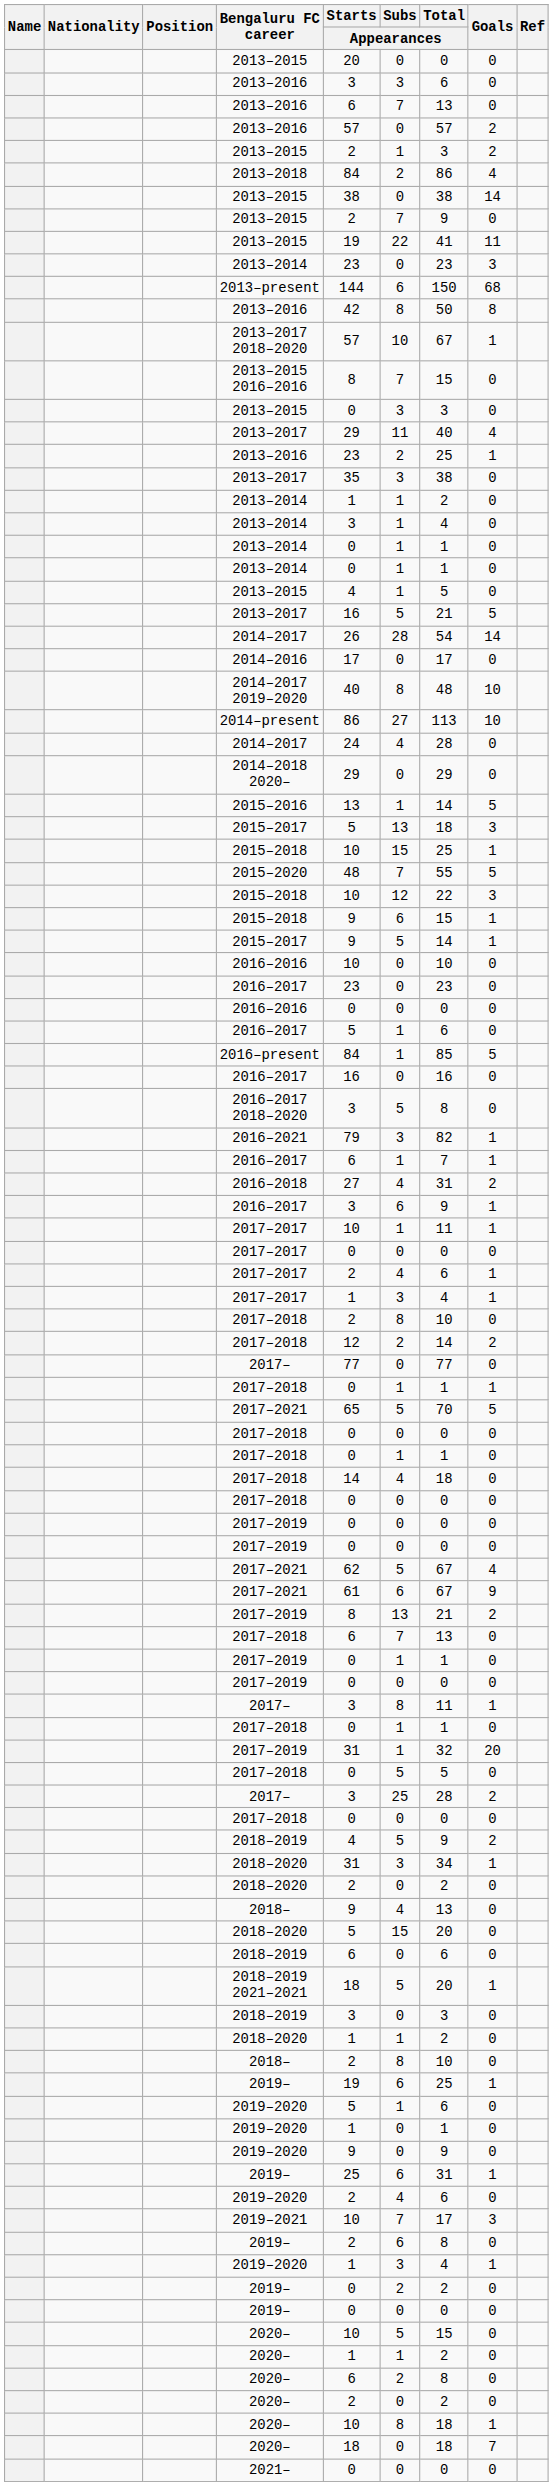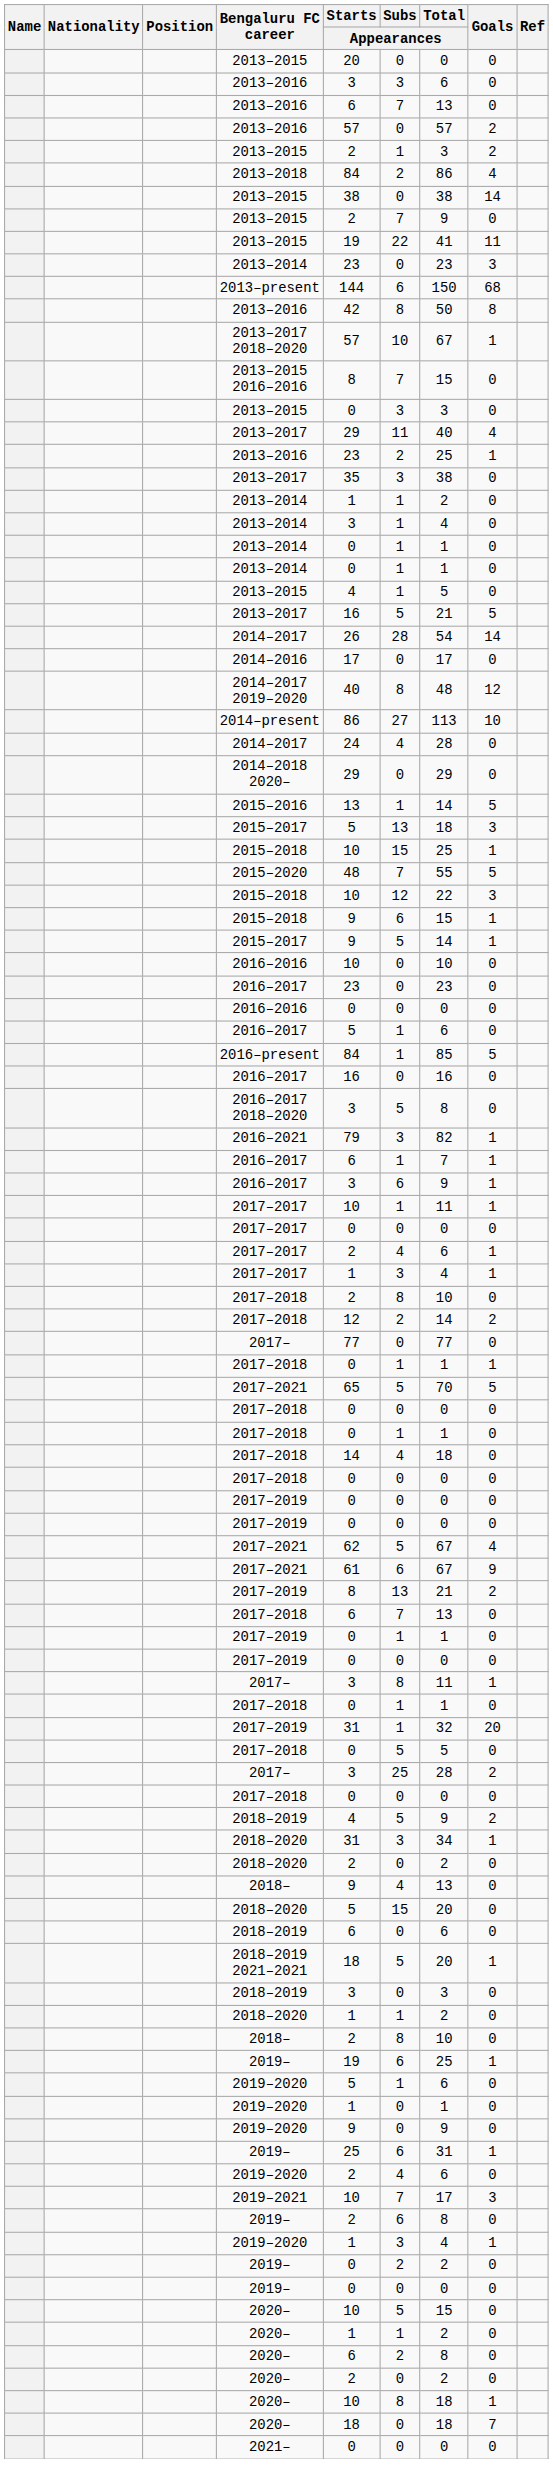 <table class="wikitable plainrowheaders sortable" style="text-align:center">
 <tr>
 <th scope="col" rowspan="2">Name</th>
 <th scope="col" rowspan="2">Nationality</th>
 <th scope="col" rowspan="2">Position</th>
 <th scope="col" rowspan="2">Bengaluru FC<br>career</th>
 <th scope="col">Starts</th>
 <th scope="col">Subs</th>
 <th scope="col">Total</th>
 <th scope="col" rowspan="2">Goals</th>
 <th scope="col" rowspan="2" class="unsortable">Ref</th>
 </tr>
 <tr class="unsortable">
 <th scope="col" colspan="3">Appearances</th>
 </tr>
 <tr>
 <th scope="row" align="left"></th>
 <td></td>
 <td></td>
 <td>2013–2015</td>
 <td>20</td>
 <td>0</td>
 <td>0</td>
 <td>0</td>
 <td></td>
 </tr>
 <tr>
 <th scope="row" align="left"></th>
 <td></td>
 <td></td>
 <td>2013–2016</td>
 <td>3</td>
 <td>3</td>
 <td>6</td>
 <td>0</td>
 <td></td>
 </tr>
 <tr>
 <th scope="row" align="left"></th>
 <td></td>
 <td></td>
 <td>2013–2016</td>
 <td>6</td>
 <td>7</td>
 <td>13</td>
 <td>0</td>
 <td></td>
 </tr>
 <tr>
 <th scope="row" align="left"></th>
 <td></td>
 <td></td>
 <td>2013–2016</td>
 <td>57</td>
 <td>0</td>
 <td>57</td>
 <td>2</td>
 <td></td>
 </tr>
 <tr>
 <th scope="row" align="left"></th>
 <td></td>
 <td></td>
 <td>2013–2015</td>
 <td>2</td>
 <td>1</td>
 <td>3</td>
 <td>2</td>
 <td></td>
 </tr>
 <tr>
 <th scope="row" align="left"></th>
 <td></td>
 <td></td>
 <td>2013–2018</td>
 <td>84</td>
 <td>2</td>
 <td>86</td>
 <td>4</td>
 <td></td>
 </tr>
 <tr>
 <th scope="row" align="left"></th>
 <td></td>
 <td></td>
 <td>2013–2015</td>
 <td>38</td>
 <td>0</td>
 <td>38</td>
 <td>14</td>
 <td></td>
 </tr>
 <tr>
 <th scope="row" align="left"></th>
 <td></td>
 <td></td>
 <td>2013–2015</td>
 <td>2</td>
 <td>7</td>
 <td>9</td>
 <td>0</td>
 <td></td>
 </tr>
 <tr>
 <th scope="row" align="left"></th>
 <td></td>
 <td></td>
 <td>2013–2015</td>
 <td>19</td>
 <td>22</td>
 <td>41</td>
 <td>11</td>
 <td></td>
 </tr>
 <tr>
 <th scope="row" align="left"></th>
 <td></td>
 <td></td>
 <td>2013–2014</td>
 <td>23</td>
 <td>0</td>
 <td>23</td>
 <td>3</td>
 <td></td>
 </tr>
 <tr>
 <th scope="row" align="left"></th>
 <td></td>
 <td></td>
 <td>2013–present</td>
 <td>144</td>
 <td>6</td>
 <td>150</td>
 <td>68</td>
 <td></td>
 </tr>
 <tr>
 <th scope="row" align="left"></th>
 <td></td>
 <td></td>
 <td>2013–2016</td>
 <td>42</td>
 <td>8</td>
 <td>50</td>
 <td>8</td>
 <td></td>
 </tr>
 <tr>
 <th scope="row" align="left"></th>
 <td></td>
 <td></td>
 <td>2013–2017<br>2018–2020</td>
 <td>57</td>
 <td>10</td>
 <td>67</td>
 <td>1</td>
 <td></td>
 </tr>
 <tr>
 <th scope="row" align="left"></th>
 <td></td>
 <td></td>
 <td>2013–2015<br>2016–2016</td>
 <td>8</td>
 <td>7</td>
 <td>15</td>
 <td>0</td>
 <td></td>
 </tr>
 <tr>
 <th scope="row" align="left"></th>
 <td></td>
 <td></td>
 <td>2013–2015</td>
 <td>0</td>
 <td>3</td>
 <td>3</td>
 <td>0</td>
 <td></td>
 </tr>
 <tr>
 <th scope="row" align="left"></th>
 <td></td>
 <td></td>
 <td>2013–2017</td>
 <td>29</td>
 <td>11</td>
 <td>40</td>
 <td>4</td>
 <td></td>
 </tr>
 <tr>
 <th scope="row" align="left"></th>
 <td></td>
 <td></td>
 <td>2013–2016</td>
 <td>23</td>
 <td>2</td>
 <td>25</td>
 <td>1</td>
 <td></td>
 </tr>
 <tr>
 <th scope="row" align="left"></th>
 <td></td>
 <td></td>
 <td>2013–2017</td>
 <td>35</td>
 <td>3</td>
 <td>38</td>
 <td>0</td>
 <td></td>
 </tr>
 <tr>
 <th scope="row" align="left"></th>
 <td></td>
 <td></td>
 <td>2013–2014</td>
 <td>1</td>
 <td>1</td>
 <td>2</td>
 <td>0</td>
 <td></td>
 </tr>
 <tr>
 <th scope="row" align="left"></th>
 <td></td>
 <td></td>
 <td>2013–2014</td>
 <td>3</td>
 <td>1</td>
 <td>4</td>
 <td>0</td>
 <td></td>
 </tr>
 <tr>
 <th scope="row" align="left"></th>
 <td></td>
 <td></td>
 <td>2013–2014</td>
 <td>0</td>
 <td>1</td>
 <td>1</td>
 <td>0</td>
 <td></td>
 </tr>
 <tr>
 <th scope="row" align="left"></th>
 <td></td>
 <td></td>
 <td>2013–2014</td>
 <td>0</td>
 <td>1</td>
 <td>1</td>
 <td>0</td>
 <td></td>
 </tr>
 <tr>
 <th scope="row" align="left"></th>
 <td></td>
 <td></td>
 <td>2013–2015</td>
 <td>4</td>
 <td>1</td>
 <td>5</td>
 <td>0</td>
 <td></td>
 </tr>
 <tr>
 <th scope="row" align="left"></th>
 <td></td>
 <td></td>
 <td>2013–2017</td>
 <td>16</td>
 <td>5</td>
 <td>21</td>
 <td>5</td>
 <td></td>
 </tr>
 <tr>
 <th scope="row" align="left"></th>
 <td></td>
 <td></td>
 <td>2014–2017</td>
 <td>26</td>
 <td>28</td>
 <td>54</td>
 <td>14</td>
 <td></td>
 </tr>
 <tr>
 <th scope="row" align="left"></th>
 <td></td>
 <td></td>
 <td>2014–2016</td>
 <td>17</td>
 <td>0</td>
 <td>17</td>
 <td>0</td>
 <td></td>
 </tr>
 <tr>
 <th scope="row" align="left"></th>
 <td></td>
 <td></td>
 <td>2014–2017<br>2019–2020</td>
 <td>40</td>
 <td>8</td>
 <td>48</td>
-<td>10</td>
+<td>12</td>
 <td></td>
 </tr>
 <tr>
 <th scope="row" align="left"></th>
 <td></td>
 <td></td>
 <td>2014–present</td>
 <td>86</td>
 <td>27</td>
 <td>113</td>
 <td>10</td>
 <td></td>
 </tr>
 <tr>
 <th scope="row" align="left"></th>
 <td></td>
 <td></td>
 <td>2014–2017</td>
 <td>24</td>
 <td>4</td>
 <td>28</td>
 <td>0</td>
 <td></td>
 </tr>
 <tr>
 <th scope="row" align="left"></th>
 <td></td>
 <td></td>
 <td>2014–2018<br>2020–</td>
 <td>29</td>
 <td>0</td>
 <td>29</td>
 <td>0</td>
 <td></td>
 </tr>
 <tr>
 <th scope="row" align="left"></th>
 <td></td>
 <td></td>
 <td>2015–2016</td>
 <td>13</td>
 <td>1</td>
 <td>14</td>
 <td>5</td>
 <td></td>
 </tr>
 <tr>
 <th scope="row" align="left"></th>
 <td></td>
 <td></td>
 <td>2015–2017</td>
 <td>5</td>
 <td>13</td>
 <td>18</td>
 <td>3</td>
 <td></td>
 </tr>
 <tr>
 <th scope="row" align="left"></th>
 <td></td>
 <td></td>
 <td>2015–2018</td>
 <td>10</td>
 <td>15</td>
 <td>25</td>
 <td>1</td>
 <td></td>
 </tr>
 <tr>
 <th scope="row" align="left"></th>
 <td></td>
 <td></td>
 <td>2015–2020</td>
 <td>48</td>
 <td>7</td>
 <td>55</td>
 <td>5</td>
 <td></td>
 </tr>
 <tr>
 <th scope="row" align="left"></th>
 <td></td>
 <td></td>
 <td>2015–2018</td>
 <td>10</td>
 <td>12</td>
 <td>22</td>
 <td>3</td>
 <td></td>
 </tr>
 <tr>
 <th scope="row" align="left"></th>
 <td></td>
 <td></td>
 <td>2015–2018</td>
 <td>9</td>
 <td>6</td>
 <td>15</td>
 <td>1</td>
 <td></td>
 </tr>
 <tr>
 <th scope="row" align="left"></th>
 <td></td>
 <td></td>
 <td>2015–2017</td>
 <td>9</td>
 <td>5</td>
 <td>14</td>
 <td>1</td>
 <td></td>
 </tr>
 <tr>
 <th scope="row" align="left"></th>
 <td></td>
 <td></td>
 <td>2016–2016</td>
 <td>10</td>
 <td>0</td>
 <td>10</td>
 <td>0</td>
 <td></td>
 </tr>
 <tr>
 <th scope="row" align="left"></th>
 <td></td>
 <td></td>
 <td>2016–2017</td>
 <td>23</td>
 <td>0</td>
 <td>23</td>
 <td>0</td>
 <td></td>
 </tr>
 <tr>
 <th scope="row" align="left"></th>
 <td></td>
 <td></td>
 <td>2016–2016</td>
 <td>0</td>
 <td>0</td>
 <td>0</td>
 <td>0</td>
 <td></td>
 </tr>
 <tr>
 <th scope="row" align="left"></th>
 <td></td>
 <td></td>
 <td>2016–2017</td>
 <td>5</td>
 <td>1</td>
 <td>6</td>
 <td>0</td>
 <td></td>
 </tr>
 <tr>
 <th scope="row" align="left"></th>
 <td></td>
 <td></td>
 <td>2016–present</td>
 <td>84</td>
 <td>1</td>
 <td>85</td>
 <td>5</td>
 <td></td>
 </tr>
 <tr>
 <th scope="row" align="left"></th>
 <td></td>
 <td></td>
 <td>2016–2017</td>
 <td>16</td>
 <td>0</td>
 <td>16</td>
 <td>0</td>
 <td></td>
 </tr>
 <tr>
 <th scope="row" align="left"></th>
 <td></td>
 <td></td>
 <td>2016–2017<br>2018–2020</td>
 <td>3</td>
 <td>5</td>
 <td>8</td>
 <td>0</td>
 <td></td>
 </tr>
 <tr>
 <th scope="row" align="left"></th>
 <td></td>
 <td></td>
 <td>2016–2021</td>
 <td>79</td>
 <td>3</td>
 <td>82</td>
 <td>1</td>
 <td></td>
 </tr>
 <tr>
 <th scope="row" align="left"></th>
 <td></td>
 <td></td>
 <td>2016–2017</td>
 <td>6</td>
 <td>1</td>
 <td>7</td>
 <td>1</td>
-<td></td>
-</tr>
-<tr>
-<th scope="row" align="left"></th>
-<td></td>
-<td></td>
-<td>2016–2018</td>
-<td>27</td>
-<td>4</td>
-<td>31</td>
-<td>2</td>
 <td></td>
 </tr>
 <tr>
 <th scope="row" align="left"></th>
 <td></td>
 <td></td>
 <td>2016–2017</td>
 <td>3</td>
 <td>6</td>
 <td>9</td>
 <td>1</td>
 <td></td>
 </tr>
 <tr>
 <th scope="row" align="left"></th>
 <td></td>
 <td></td>
 <td>2017–2017</td>
 <td>10</td>
 <td>1</td>
 <td>11</td>
 <td>1</td>
 <td></td>
 </tr>
 <tr>
 <th scope="row" align="left"></th>
 <td></td>
 <td></td>
 <td>2017–2017</td>
 <td>0</td>
 <td>0</td>
 <td>0</td>
 <td>0</td>
 <td></td>
 </tr>
 <tr>
 <th scope="row" align="left"></th>
 <td></td>
 <td></td>
 <td>2017–2017</td>
 <td>2</td>
 <td>4</td>
 <td>6</td>
 <td>1</td>
 <td></td>
 </tr>
 <tr>
 <th scope="row" align="left"></th>
 <td></td>
 <td></td>
 <td>2017–2017</td>
 <td>1</td>
 <td>3</td>
 <td>4</td>
 <td>1</td>
 <td></td>
 </tr>
 <tr>
 <th scope="row" align="left"></th>
 <td></td>
 <td></td>
 <td>2017–2018</td>
 <td>2</td>
 <td>8</td>
 <td>10</td>
 <td>0</td>
 <td></td>
 </tr>
 <tr>
 <th scope="row" align="left"></th>
 <td></td>
 <td></td>
 <td>2017–2018</td>
 <td>12</td>
 <td>2</td>
 <td>14</td>
 <td>2</td>
 <td></td>
 </tr>
 <tr>
 <th scope="row" align="left"></th>
 <td></td>
 <td></td>
 <td>2017–</td>
 <td>77</td>
 <td>0</td>
 <td>77</td>
 <td>0</td>
 <td></td>
 </tr>
 <tr>
 <th scope="row" align="left"></th>
 <td></td>
 <td></td>
 <td>2017–2018</td>
 <td>0</td>
 <td>1</td>
 <td>1</td>
 <td>1</td>
 <td></td>
 </tr>
 <tr>
 <th scope="row" align="left"></th>
 <td></td>
 <td></td>
 <td>2017–2021</td>
 <td>65</td>
 <td>5</td>
 <td>70</td>
 <td>5</td>
 <td></td>
 </tr>
 <tr>
 <th scope="row" align="left"></th>
 <td></td>
 <td></td>
 <td>2017–2018</td>
 <td>0</td>
 <td>0</td>
 <td>0</td>
 <td>0</td>
 <td></td>
 </tr>
 <tr>
 <th scope="row" align="left"></th>
 <td></td>
 <td></td>
 <td>2017–2018</td>
 <td>0</td>
 <td>1</td>
 <td>1</td>
 <td>0</td>
 <td></td>
 </tr>
 <tr>
 <th scope="row" align="left"></th>
 <td></td>
 <td></td>
 <td>2017–2018</td>
 <td>14</td>
 <td>4</td>
 <td>18</td>
 <td>0</td>
 <td></td>
 </tr>
 <tr>
 <th scope="row" align="left"></th>
 <td></td>
 <td></td>
 <td>2017–2018</td>
 <td>0</td>
 <td>0</td>
 <td>0</td>
 <td>0</td>
 <td></td>
 </tr>
 <tr>
 <th scope="row" align="left"></th>
 <td></td>
 <td></td>
 <td>2017–2019</td>
 <td>0</td>
 <td>0</td>
 <td>0</td>
 <td>0</td>
 <td></td>
 </tr>
 <tr>
 <th scope="row" align="left"></th>
 <td></td>
 <td></td>
 <td>2017–2019</td>
 <td>0</td>
 <td>0</td>
 <td>0</td>
 <td>0</td>
 <td></td>
 </tr>
 <tr>
 <th scope="row" align="left"></th>
 <td></td>
 <td></td>
 <td>2017–2021</td>
 <td>62</td>
 <td>5</td>
 <td>67</td>
 <td>4</td>
 <td></td>
 </tr>
 <tr>
 <th scope="row" align="left"></th>
 <td></td>
 <td></td>
 <td>2017–2021</td>
 <td>61</td>
 <td>6</td>
 <td>67</td>
 <td>9</td>
 <td></td>
 </tr>
 <tr>
 <th scope="row" align="left"></th>
 <td></td>
 <td></td>
 <td>2017–2019</td>
 <td>8</td>
 <td>13</td>
 <td>21</td>
 <td>2</td>
 <td></td>
 </tr>
 <tr>
 <th scope="row" align="left"></th>
 <td></td>
 <td></td>
 <td>2017–2018</td>
 <td>6</td>
 <td>7</td>
 <td>13</td>
 <td>0</td>
 <td></td>
 </tr>
 <tr>
 <th scope="row" align="left"></th>
 <td></td>
 <td></td>
 <td>2017–2019</td>
 <td>0</td>
 <td>1</td>
 <td>1</td>
 <td>0</td>
 <td></td>
 </tr>
 <tr>
 <th scope="row" align="left"></th>
 <td></td>
 <td></td>
 <td>2017–2019</td>
 <td>0</td>
 <td>0</td>
 <td>0</td>
 <td>0</td>
 <td></td>
 </tr>
 <tr>
 <th scope="row" align="left"></th>
 <td></td>
 <td></td>
 <td>2017–</td>
 <td>3</td>
 <td>8</td>
 <td>11</td>
 <td>1</td>
 <td></td>
 </tr>
 <tr>
 <th scope="row" align="left"></th>
 <td></td>
 <td></td>
 <td>2017–2018</td>
 <td>0</td>
 <td>1</td>
 <td>1</td>
 <td>0</td>
 <td></td>
 </tr>
 <tr>
 <th scope="row" align="left"></th>
 <td></td>
 <td></td>
 <td>2017–2019</td>
 <td>31</td>
 <td>1</td>
 <td>32</td>
 <td>20</td>
 <td></td>
 </tr>
 <tr>
 <th scope="row" align="left"></th>
 <td></td>
 <td></td>
 <td>2017–2018</td>
 <td>0</td>
 <td>5</td>
 <td>5</td>
 <td>0</td>
 <td></td>
 </tr>
 <tr>
 <th scope="row" align="left"></th>
 <td></td>
 <td></td>
 <td>2017–</td>
 <td>3</td>
 <td>25</td>
 <td>28</td>
 <td>2</td>
 <td></td>
 </tr>
 <tr>
 <th scope="row" align="left"></th>
 <td></td>
 <td></td>
 <td>2017–2018</td>
 <td>0</td>
 <td>0</td>
 <td>0</td>
 <td>0</td>
 <td></td>
 </tr>
 <tr>
 <th scope="row" align="left"></th>
 <td></td>
 <td></td>
 <td>2018–2019</td>
 <td>4</td>
 <td>5</td>
 <td>9</td>
 <td>2</td>
 <td></td>
 </tr>
 <tr>
 <th scope="row" align="left"></th>
 <td></td>
 <td></td>
 <td>2018–2020</td>
 <td>31</td>
 <td>3</td>
 <td>34</td>
 <td>1</td>
 <td></td>
 </tr>
 <tr>
 <th scope="row" align="left"></th>
 <td></td>
 <td></td>
 <td>2018–2020</td>
 <td>2</td>
 <td>0</td>
 <td>2</td>
 <td>0</td>
 <td></td>
 </tr>
 <tr>
 <th scope="row" align="left"></th>
 <td></td>
 <td></td>
 <td>2018–</td>
 <td>9</td>
 <td>4</td>
 <td>13</td>
 <td>0</td>
 <td></td>
 </tr>
 <tr>
 <th scope="row" align="left"></th>
 <td></td>
 <td></td>
 <td>2018–2020</td>
 <td>5</td>
 <td>15</td>
 <td>20</td>
 <td>0</td>
 <td></td>
 </tr>
 <tr>
 <th scope="row" align="left"></th>
 <td></td>
 <td></td>
 <td>2018–2019</td>
 <td>6</td>
 <td>0</td>
 <td>6</td>
 <td>0</td>
 <td></td>
 </tr>
 <tr>
 <th scope="row" align="left"></th>
 <td></td>
 <td></td>
 <td>2018–2019<br>2021–2021</td>
 <td>18</td>
 <td>5</td>
 <td>20</td>
 <td>1</td>
 <td></td>
 </tr>
 <tr>
 <th scope="row" align="left"></th>
 <td></td>
 <td></td>
 <td>2018–2019</td>
 <td>3</td>
 <td>0</td>
 <td>3</td>
 <td>0</td>
 <td></td>
 </tr>
 <tr>
 <th scope="row" align="left"></th>
 <td></td>
 <td></td>
 <td>2018–2020</td>
 <td>1</td>
 <td>1</td>
 <td>2</td>
 <td>0</td>
 <td></td>
 </tr>
 <tr>
 <th scope="row" align="left"></th>
 <td></td>
 <td></td>
 <td>2018–</td>
 <td>2</td>
 <td>8</td>
 <td>10</td>
 <td>0</td>
 <td></td>
 </tr>
 <tr>
 <th scope="row" align="left"></th>
 <td></td>
 <td></td>
 <td>2019–</td>
 <td>19</td>
 <td>6</td>
 <td>25</td>
 <td>1</td>
 <td></td>
 </tr>
 <tr>
 <th scope="row" align="left"></th>
 <td></td>
 <td></td>
 <td>2019–2020</td>
 <td>5</td>
 <td>1</td>
 <td>6</td>
 <td>0</td>
 <td></td>
 </tr>
 <tr>
 <th scope="row" align="left"></th>
 <td></td>
 <td></td>
 <td>2019–2020</td>
 <td>1</td>
 <td>0</td>
 <td>1</td>
 <td>0</td>
 <td></td>
 </tr>
 <tr>
 <th scope="row" align="left"></th>
 <td></td>
 <td></td>
 <td>2019–2020</td>
 <td>9</td>
 <td>0</td>
 <td>9</td>
 <td>0</td>
 <td></td>
 </tr>
 <tr>
 <th scope="row" align="left"></th>
 <td></td>
 <td></td>
 <td>2019–</td>
 <td>25</td>
 <td>6</td>
 <td>31</td>
 <td>1</td>
 <td></td>
 </tr>
 <tr>
 <th scope="row" align="left"></th>
 <td></td>
 <td></td>
 <td>2019–2020</td>
 <td>2</td>
 <td>4</td>
 <td>6</td>
 <td>0</td>
 <td></td>
 </tr>
 <tr>
 <th scope="row" align="left"></th>
 <td></td>
 <td></td>
 <td>2019–2021</td>
 <td>10</td>
 <td>7</td>
 <td>17</td>
 <td>3</td>
 <td></td>
 </tr>
 <tr>
 <th scope="row" align="left"></th>
 <td></td>
 <td></td>
 <td>2019–</td>
 <td>2</td>
 <td>6</td>
 <td>8</td>
 <td>0</td>
 <td></td>
 </tr>
 <tr>
 <th scope="row" align="left"></th>
 <td></td>
 <td></td>
 <td>2019–2020</td>
 <td>1</td>
 <td>3</td>
 <td>4</td>
 <td>1</td>
 <td></td>
 </tr>
 <tr>
 <th scope="row" align="left"></th>
 <td></td>
 <td></td>
 <td>2019–</td>
 <td>0</td>
 <td>2</td>
 <td>2</td>
 <td>0</td>
 <td></td>
 </tr>
 <tr>
 <th scope="row" align="left"></th>
 <td></td>
 <td></td>
 <td>2019–</td>
 <td>0</td>
 <td>0</td>
 <td>0</td>
 <td>0</td>
 <td></td>
 </tr>
 <tr>
 <th scope="row" align="left"></th>
 <td></td>
 <td></td>
 <td>2020–</td>
 <td>10</td>
 <td>5</td>
 <td>15</td>
 <td>0</td>
 <td></td>
 </tr>
 <tr>
 <th scope="row" align="left"></th>
 <td></td>
 <td></td>
 <td>2020–</td>
 <td>1</td>
 <td>1</td>
 <td>2</td>
 <td>0</td>
 <td></td>
 </tr>
 <tr>
 <th scope="row" align="left"></th>
 <td></td>
 <td></td>
 <td>2020–</td>
 <td>6</td>
 <td>2</td>
 <td>8</td>
 <td>0</td>
 <td></td>
 </tr>
 <tr>
 <th scope="row" align="left"></th>
 <td></td>
 <td></td>
 <td>2020–</td>
 <td>2</td>
 <td>0</td>
 <td>2</td>
 <td>0</td>
 <td></td>
 </tr>
 <tr>
 <th scope="row" align="left"></th>
 <td></td>
 <td></td>
 <td>2020–</td>
 <td>10</td>
 <td>8</td>
 <td>18</td>
 <td>1</td>
 <td></td>
 </tr>
 <tr>
 <th scope="row" align="left"></th>
 <td></td>
 <td></td>
 <td>2020–</td>
 <td>18</td>
 <td>0</td>
 <td>18</td>
 <td>7</td>
 <td></td>
 </tr>
 <tr>
 <th scope="row" align="left"></th>
 <td></td>
 <td></td>
 <td>2021–</td>
 <td>0</td>
 <td>0</td>
 <td>0</td>
 <td>0</td>
 <td></td>
 </tr>
 </table>
